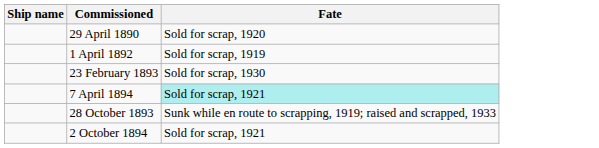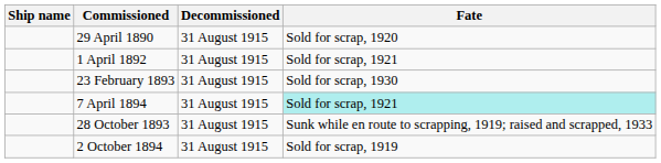 <table class="wikitable sortable">
 <tr>
 <th>Ship name</th>
 <th>Commissioned</th>
+<th>Decommissioned</th>
 <th>Fate</th>
 </tr>
 <tr>
 <td></td>
 <td>29 April 1890</td>
+<td>31 August 1915</td>
 <td>Sold for scrap, 1920</td>
 </tr>
 <tr>
 <td></td>
 <td>1 April 1892</td>
-<td>Sold for scrap, 1919</td>
+<td>31 August 1915</td>
+<td>Sold for scrap, 1921</td>
 </tr>
 <tr>
 <td></td>
 <td>23 February 1893</td>
+<td>31 August 1915</td>
 <td>Sold for scrap, 1930</td>
 </tr>
 <tr>
 <td></td>
 <td>7 April 1894</td>
+<td>31 August 1915</td>
 <td style="background: paleturquoise;">Sold for scrap, 1921</td>
 </tr>
 <tr>
 <td></td>
 <td>28 October 1893</td>
+<td>31 August 1915</td>
 <td>Sunk while en route to scrapping, 1919; raised and scrapped, 1933</td>
 </tr>
 <tr>
 <td></td>
 <td>2 October 1894</td>
-<td>Sold for scrap, 1921</td>
+<td>31 August 1915</td>
+<td>Sold for scrap, 1919</td>
 </tr>
 </table>
